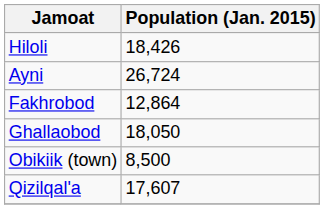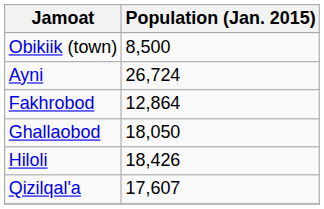 <table class="wikitable sortable">
 <tr>
 <th>Jamoat</th>
 <th>Population (Jan. 2015)</th>
 </tr>
 <tr>
-<td><a href='#'>Hiloli</a></td>
-<td>18,426</td>
+<td><a href='#'>Obikiik</a> (town)</td>
+<td>8,500</td>
 </tr>
 <tr>
 <td><a href='#'>Ayni</a></td>
 <td>26,724</td>
 </tr>
 <tr>
 <td><a href='#'>Fakhrobod</a></td>
 <td>12,864</td>
 </tr>
 <tr>
 <td><a href='#'>Ghallaobod</a></td>
 <td>18,050</td>
 </tr>
 <tr>
-<td><a href='#'>Obikiik</a> (town)</td>
-<td>8,500</td>
+<td><a href='#'>Hiloli</a></td>
+<td>18,426</td>
 </tr>
 <tr>
 <td><a href='#'>Qizilqal'a</a></td>
 <td>17,607</td>
 </tr>
 <tr>
 </tr>
 </table>
